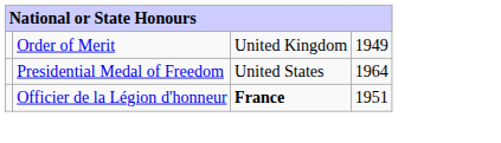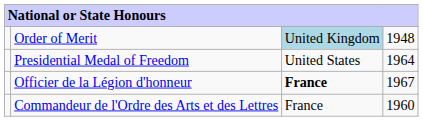 <table class="wikitable">
 <tr style="background:#ccf; text-align:left;">
 <td colspan=4><strong>National or State Honours</strong></td>
 </tr>
 <tr>
 <td align=center></td>
 <td><a href='#'>Order of Merit</a></td>
-<td>United Kingdom</td>
-<td>1949</td>
+<td style="background: lightblue;">United Kingdom</td>
+<td>1948</td>
 </tr>
 <tr>
 <td align=center></td>
 <td><a href='#'>Presidential Medal of Freedom</a></td>
 <td>United States</td>
 <td>1964</td>
 </tr>
 <tr>
 <td align=center></td>
 <td><a href='#'>Officier de la Légion d'honneur</a></td>
 <td><strong>France</strong></td>
-<td>1951</td>
+<td>1967</td>
+</tr>
+<tr>
+<td align=center></td>
+<td><a href='#'>Commandeur de l'Ordre des Arts et des Lettres</a></td>
+<td>France</td>
+<td>1960</td>
 </tr>
 </table>
